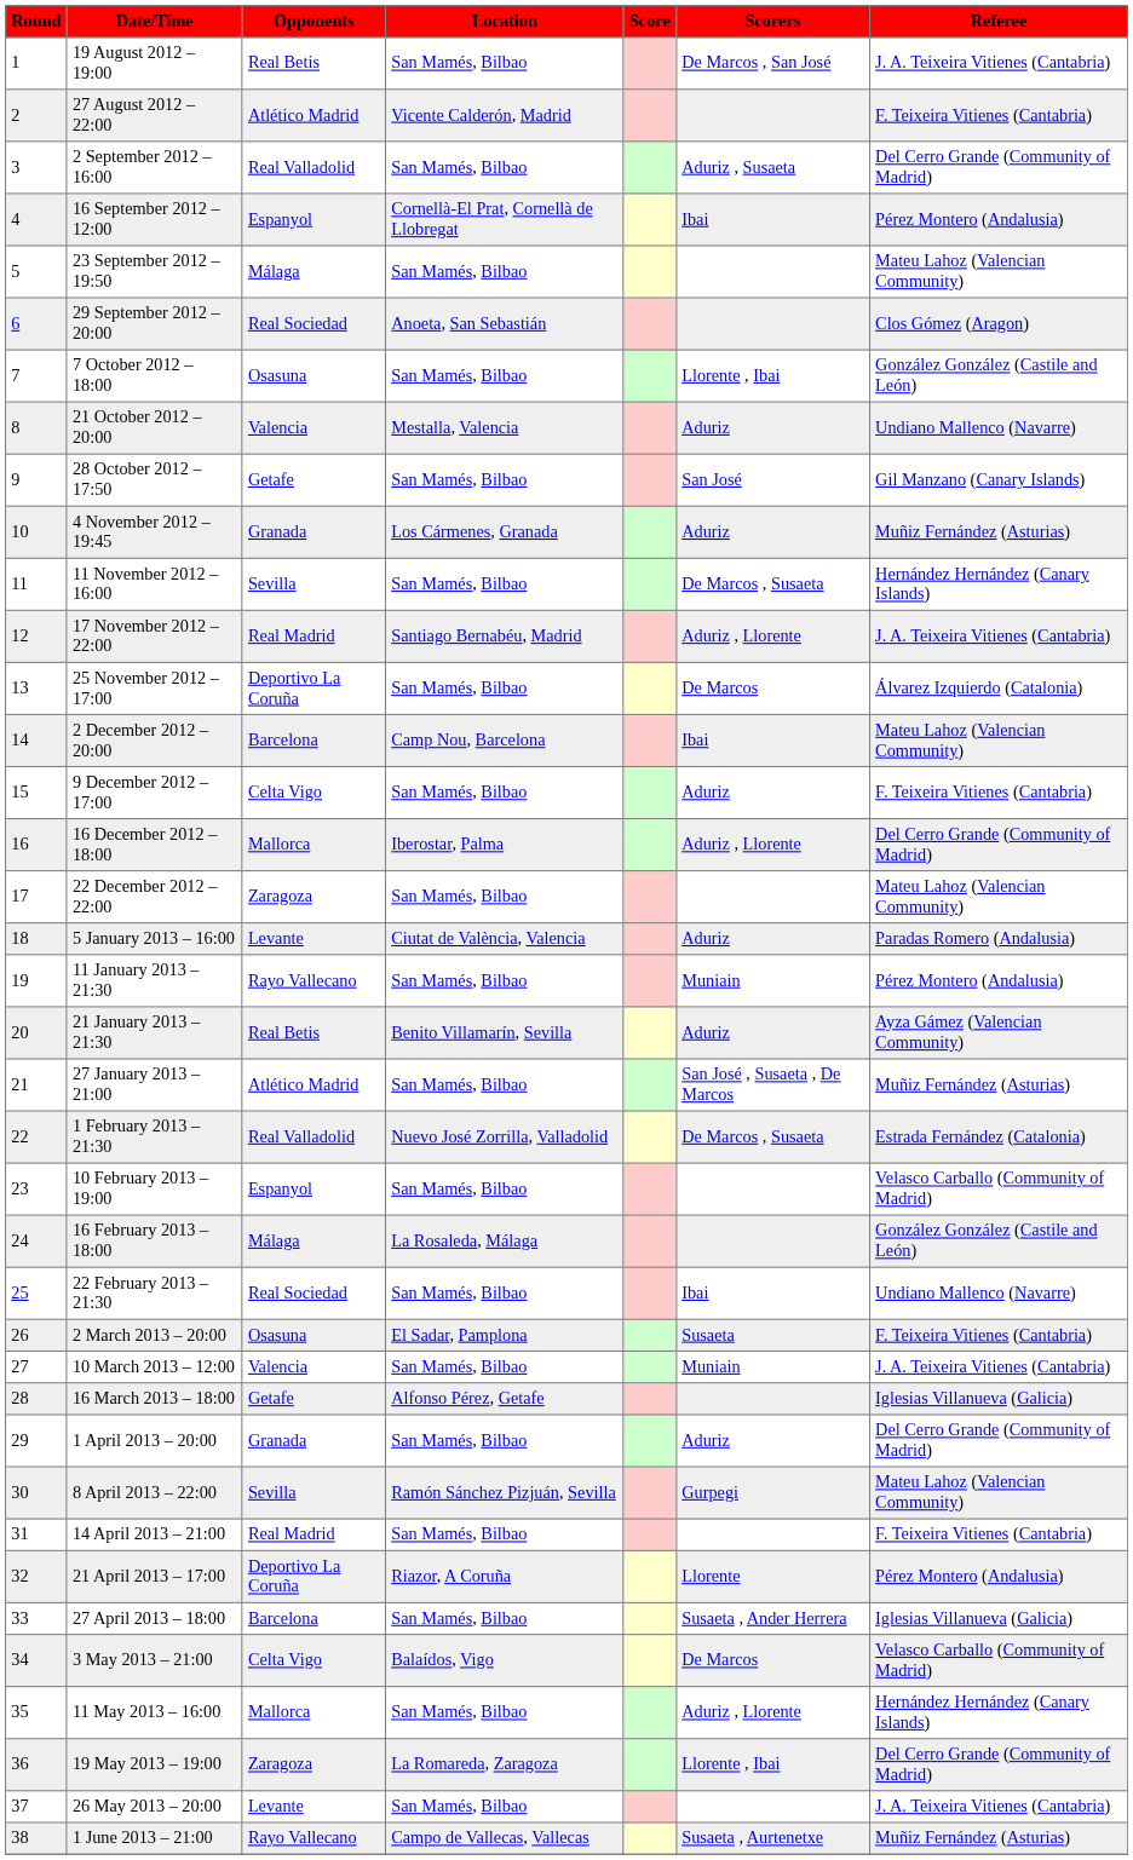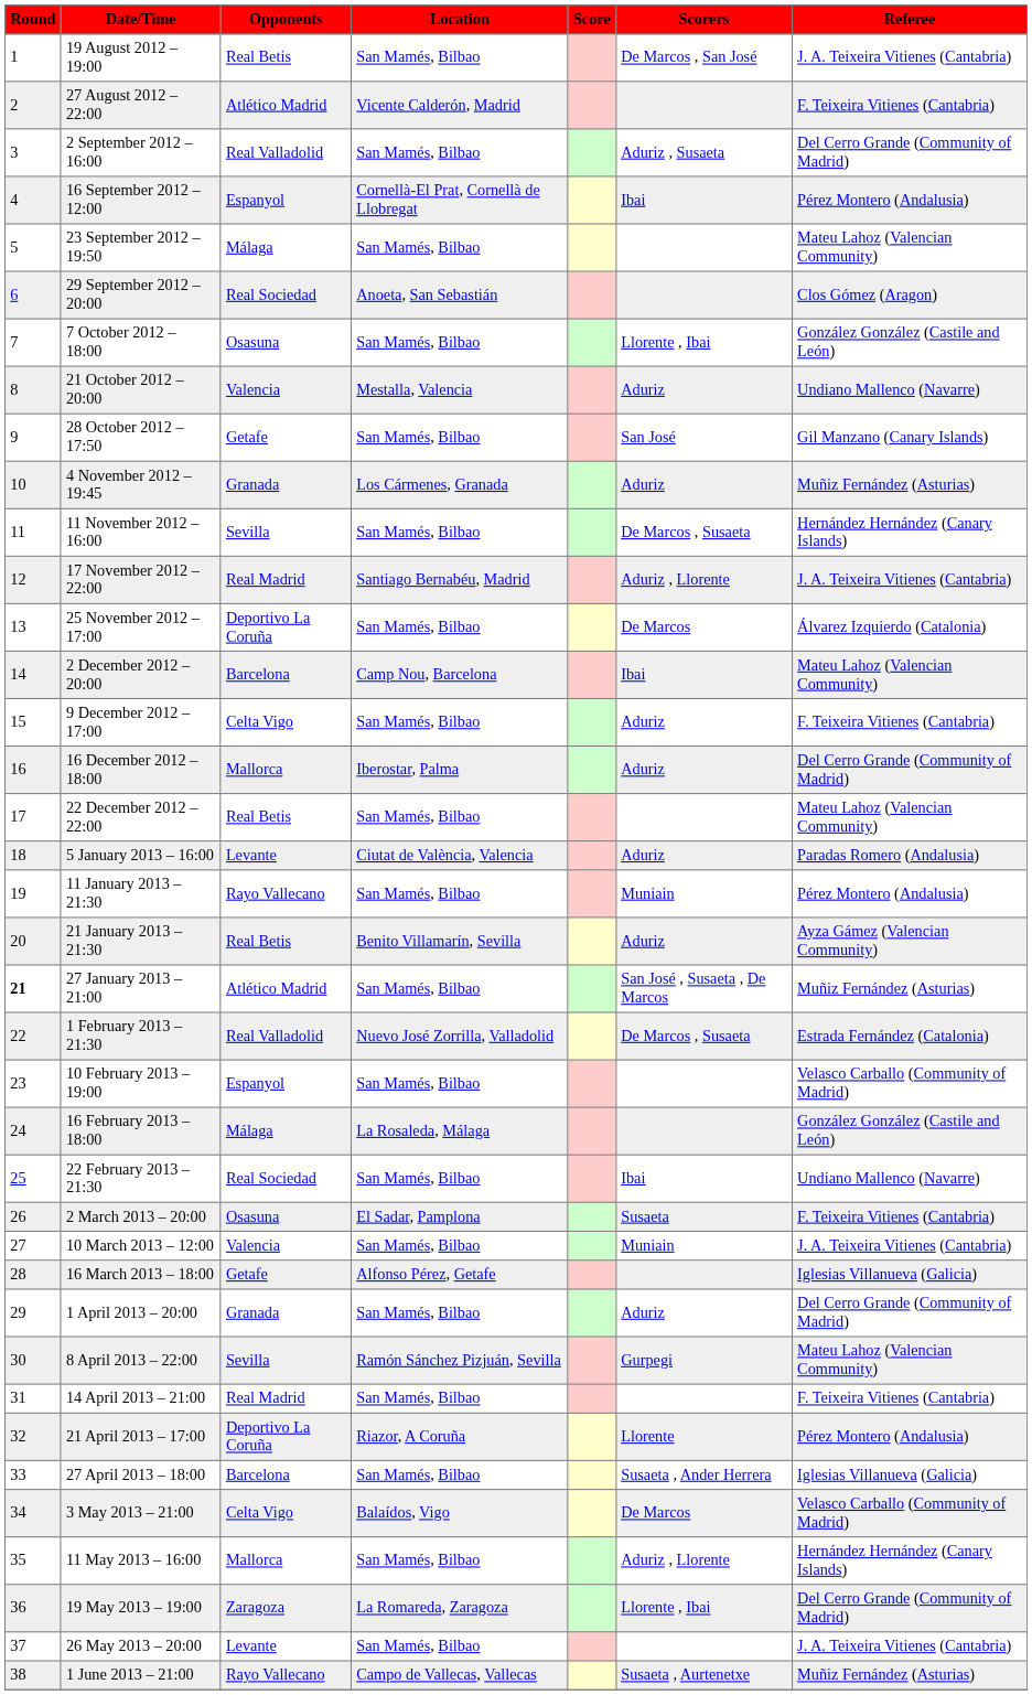 <table cellpadding="4" cellspacing="0" border="1" style="text-align: left; font-size: 85%; border: gray solid 1px; border-collapse: collapse;">
 <tr align="center" bgcolor="#FF0000">
 <th>Round</th>
 <th>Date/Time</th>
 <th>Opponents</th>
 <th>Location</th>
 <th>Score</th>
 <th>Scorers</th>
 <th>Referee</th>
 </tr>
 <tr>
 <td>1</td>
 <td>19 August 2012 – 19:00</td>
 <td><a href='#'>Real Betis</a></td>
 <td><a href='#'>San Mamés</a>, <a href='#'>Bilbao</a></td>
 <td bgcolor="#FFCCCC"></td>
 <td><a href='#'>De Marcos</a> , <a href='#'>San José</a> </td>
 <td><a href='#'>J. A. Teixeira Vitienes</a> (<a href='#'>Cantabria</a>)</td>
 </tr>
 <tr bgcolor="#EFEFEF">
 <td>2</td>
 <td>27 August 2012 – 22:00</td>
 <td><a href='#'>Atlético Madrid</a></td>
 <td><a href='#'>Vicente Calderón</a>, <a href='#'>Madrid</a></td>
 <td bgcolor="#FFCCCC"></td>
 <td></td>
 <td><a href='#'>F. Teixeira Vitienes</a> (<a href='#'>Cantabria</a>)</td>
 </tr>
 <tr>
 <td>3</td>
 <td>2 September 2012 – 16:00</td>
 <td><a href='#'>Real Valladolid</a></td>
 <td><a href='#'>San Mamés</a>, <a href='#'>Bilbao</a></td>
 <td bgcolor="#CCFFCC"></td>
 <td><a href='#'>Aduriz</a> , <a href='#'>Susaeta</a> </td>
 <td><a href='#'>Del Cerro Grande</a> (<a href='#'>Community of Madrid</a>)</td>
 </tr>
 <tr bgcolor="#EFEFEF">
 <td>4</td>
 <td>16 September 2012 – 12:00</td>
 <td><a href='#'>Espanyol</a></td>
 <td><a href='#'>Cornellà-El Prat</a>, <a href='#'>Cornellà de Llobregat</a></td>
 <td bgcolor="#FFFFCC"></td>
 <td><a href='#'>Ibai</a> </td>
 <td><a href='#'>Pérez Montero</a> (<a href='#'>Andalusia</a>)</td>
 </tr>
 <tr>
 <td>5</td>
 <td>23 September 2012 – 19:50</td>
 <td><a href='#'>Málaga</a></td>
 <td><a href='#'>San Mamés</a>, <a href='#'>Bilbao</a></td>
 <td bgcolor="#FFFFCC"></td>
 <td></td>
 <td><a href='#'>Mateu Lahoz</a> (<a href='#'>Valencian Community</a>)</td>
 </tr>
 <tr bgcolor="#EFEFEF">
 <td><a href='#'>6</a></td>
 <td>29 September 2012 – 20:00</td>
 <td><a href='#'>Real Sociedad</a></td>
 <td><a href='#'>Anoeta</a>, <a href='#'>San Sebastián</a></td>
 <td bgcolor="#FFCCCC"></td>
 <td></td>
 <td><a href='#'>Clos Gómez</a> (<a href='#'>Aragon</a>)</td>
 </tr>
 <tr>
 <td>7</td>
 <td>7 October 2012 – 18:00</td>
 <td><a href='#'>Osasuna</a></td>
 <td><a href='#'>San Mamés</a>, <a href='#'>Bilbao</a></td>
 <td bgcolor="#CCFFCC"></td>
 <td><a href='#'>Llorente</a> , <a href='#'>Ibai</a> </td>
 <td><a href='#'>González González</a> (<a href='#'>Castile and León</a>)</td>
 </tr>
 <tr bgcolor="#EFEFEF">
 <td>8</td>
 <td>21 October 2012 – 20:00</td>
 <td><a href='#'>Valencia</a></td>
 <td><a href='#'>Mestalla</a>, <a href='#'>Valencia</a></td>
 <td bgcolor="#FFCCCC"></td>
 <td><a href='#'>Aduriz</a> </td>
 <td><a href='#'>Undiano Mallenco</a> (<a href='#'>Navarre</a>)</td>
 </tr>
 <tr>
 <td>9</td>
 <td>28 October 2012 – 17:50</td>
 <td><a href='#'>Getafe</a></td>
 <td><a href='#'>San Mamés</a>, <a href='#'>Bilbao</a></td>
 <td bgcolor="#FFCCCC"></td>
 <td><a href='#'>San José</a> </td>
 <td><a href='#'>Gil Manzano</a> (<a href='#'>Canary Islands</a>)</td>
 </tr>
 <tr bgcolor="#EFEFEF">
 <td>10</td>
 <td>4 November 2012 – 19:45</td>
 <td><a href='#'>Granada</a></td>
 <td><a href='#'>Los Cármenes</a>, <a href='#'>Granada</a></td>
 <td bgcolor="#CCFFCC"></td>
 <td><a href='#'>Aduriz</a> </td>
 <td><a href='#'>Muñiz Fernández</a> (<a href='#'>Asturias</a>)</td>
 </tr>
 <tr>
 <td>11</td>
 <td>11 November 2012 – 16:00</td>
 <td><a href='#'>Sevilla</a></td>
 <td><a href='#'>San Mamés</a>, <a href='#'>Bilbao</a></td>
 <td bgcolor="#CCFFCC"></td>
 <td><a href='#'>De Marcos</a> , <a href='#'>Susaeta</a> </td>
 <td><a href='#'>Hernández Hernández</a> (<a href='#'>Canary Islands</a>)</td>
 </tr>
 <tr bgcolor="#EFEFEF">
 <td>12</td>
 <td>17 November 2012 – 22:00</td>
 <td><a href='#'>Real Madrid</a></td>
 <td><a href='#'>Santiago Bernabéu</a>, <a href='#'>Madrid</a></td>
 <td bgcolor="#FFCCCC"></td>
 <td><a href='#'>Aduriz</a> , <a href='#'>Llorente</a> </td>
 <td><a href='#'>J. A. Teixeira Vitienes</a> (<a href='#'>Cantabria</a>)</td>
 </tr>
 <tr>
 <td>13</td>
 <td>25 November 2012 – 17:00</td>
 <td><a href='#'>Deportivo La Coruña</a></td>
 <td><a href='#'>San Mamés</a>, <a href='#'>Bilbao</a></td>
 <td bgcolor="#FFFFCC"></td>
 <td><a href='#'>De Marcos</a> </td>
 <td><a href='#'>Álvarez Izquierdo</a> (<a href='#'>Catalonia</a>)</td>
 </tr>
 <tr bgcolor="#EFEFEF">
 <td>14</td>
 <td>2 December 2012 – 20:00</td>
 <td><a href='#'>Barcelona</a></td>
 <td><a href='#'>Camp Nou</a>, <a href='#'>Barcelona</a></td>
 <td bgcolor="#FFCCCC"></td>
 <td><a href='#'>Ibai</a> </td>
 <td><a href='#'>Mateu Lahoz</a> (<a href='#'>Valencian Community</a>)</td>
 </tr>
 <tr>
 <td>15</td>
 <td>9 December 2012 – 17:00</td>
 <td><a href='#'>Celta Vigo</a></td>
 <td><a href='#'>San Mamés</a>, <a href='#'>Bilbao</a></td>
 <td bgcolor="#CCFFCC"></td>
 <td><a href='#'>Aduriz</a> </td>
 <td><a href='#'>F. Teixeira Vitienes</a> (<a href='#'>Cantabria</a>)</td>
 </tr>
 <tr bgcolor="#EFEFEF">
 <td>16</td>
 <td>16 December 2012 – 18:00</td>
 <td><a href='#'>Mallorca</a></td>
 <td><a href='#'>Iberostar</a>, <a href='#'>Palma</a></td>
 <td bgcolor="#CCFFCC"></td>
-<td><a href='#'>Aduriz</a> , <a href='#'>Llorente</a> </td>
+<td><a href='#'>Aduriz</a> </td>
 <td><a href='#'>Del Cerro Grande</a> (<a href='#'>Community of Madrid</a>)</td>
 </tr>
 <tr>
 <td>17</td>
 <td>22 December 2012 – 22:00</td>
-<td><a href='#'>Zaragoza</a></td>
+<td><a href='#'>Real Betis</a></td>
 <td><a href='#'>San Mamés</a>, <a href='#'>Bilbao</a></td>
 <td bgcolor="#FFCCCC"></td>
 <td></td>
 <td><a href='#'>Mateu Lahoz</a> (<a href='#'>Valencian Community</a>)</td>
 </tr>
 <tr bgcolor="#EFEFEF">
 <td>18</td>
 <td>5 January 2013 – 16:00</td>
 <td><a href='#'>Levante</a></td>
 <td><a href='#'>Ciutat de València</a>, <a href='#'>Valencia</a></td>
 <td bgcolor="#FFCCCC"></td>
 <td><a href='#'>Aduriz</a> </td>
 <td><a href='#'>Paradas Romero</a> (<a href='#'>Andalusia</a>)</td>
 </tr>
 <tr>
 <td>19</td>
 <td>11 January 2013 – 21:30</td>
 <td><a href='#'>Rayo Vallecano</a></td>
 <td><a href='#'>San Mamés</a>, <a href='#'>Bilbao</a></td>
 <td bgcolor="#FFCCCC"></td>
 <td><a href='#'>Muniain</a> </td>
 <td><a href='#'>Pérez Montero</a> (<a href='#'>Andalusia</a>)</td>
 </tr>
 <tr bgcolor="#EFEFEF">
 <td>20</td>
 <td>21 January 2013 – 21:30</td>
 <td><a href='#'>Real Betis</a></td>
 <td><a href='#'>Benito Villamarín</a>, <a href='#'>Sevilla</a></td>
 <td bgcolor="#FFFFCC"></td>
 <td><a href='#'>Aduriz</a> </td>
 <td><a href='#'>Ayza Gámez</a> (<a href='#'>Valencian Community</a>)</td>
 </tr>
 <tr>
-<td>21</td>
+<td><strong>21</strong></td>
 <td>27 January 2013 – 21:00</td>
 <td><a href='#'>Atlético Madrid</a></td>
 <td><a href='#'>San Mamés</a>, <a href='#'>Bilbao</a></td>
 <td bgcolor="#CCFFCC"></td>
 <td><a href='#'>San José</a> , <a href='#'>Susaeta</a> , <a href='#'>De Marcos</a> </td>
 <td><a href='#'>Muñiz Fernández</a> (<a href='#'>Asturias</a>)</td>
 </tr>
 <tr bgcolor="#EFEFEF">
 <td>22</td>
 <td>1 February 2013 – 21:30</td>
 <td><a href='#'>Real Valladolid</a></td>
 <td><a href='#'>Nuevo José Zorrilla</a>, <a href='#'>Valladolid</a></td>
 <td bgcolor="#FFFFCC"></td>
 <td><a href='#'>De Marcos</a> , <a href='#'>Susaeta</a> </td>
 <td><a href='#'>Estrada Fernández</a> (<a href='#'>Catalonia</a>)</td>
 </tr>
 <tr>
 <td>23</td>
 <td>10 February 2013 – 19:00</td>
 <td><a href='#'>Espanyol</a></td>
 <td><a href='#'>San Mamés</a>, <a href='#'>Bilbao</a></td>
 <td bgcolor="#FFCCCC"></td>
 <td></td>
 <td><a href='#'>Velasco Carballo</a> (<a href='#'>Community of Madrid</a>)</td>
 </tr>
 <tr bgcolor="#EFEFEF">
 <td>24</td>
 <td>16 February 2013 – 18:00</td>
 <td><a href='#'>Málaga</a></td>
 <td><a href='#'>La Rosaleda</a>, <a href='#'>Málaga</a></td>
 <td bgcolor="#FFCCCC"></td>
 <td></td>
 <td><a href='#'>González González</a> (<a href='#'>Castile and León</a>)</td>
 </tr>
 <tr>
 <td><a href='#'>25</a></td>
 <td>22 February 2013 – 21:30</td>
 <td><a href='#'>Real Sociedad</a></td>
 <td><a href='#'>San Mamés</a>, <a href='#'>Bilbao</a></td>
 <td bgcolor="#FFCCCC"></td>
 <td><a href='#'>Ibai</a> </td>
 <td><a href='#'>Undiano Mallenco</a> (<a href='#'>Navarre</a>)</td>
 </tr>
 <tr bgcolor="#EFEFEF">
 <td>26</td>
 <td>2 March 2013 – 20:00</td>
 <td><a href='#'>Osasuna</a></td>
 <td><a href='#'>El Sadar</a>, <a href='#'>Pamplona</a></td>
 <td bgcolor="#CCFFCC"></td>
 <td><a href='#'>Susaeta</a> </td>
 <td><a href='#'>F. Teixeira Vitienes</a> (<a href='#'>Cantabria</a>)</td>
 </tr>
 <tr>
 <td>27</td>
 <td>10 March 2013 – 12:00</td>
 <td><a href='#'>Valencia</a></td>
 <td><a href='#'>San Mamés</a>, <a href='#'>Bilbao</a></td>
 <td bgcolor="#CCFFCC"></td>
 <td><a href='#'>Muniain</a> </td>
 <td><a href='#'>J. A. Teixeira Vitienes</a> (<a href='#'>Cantabria</a>)</td>
 </tr>
 <tr bgcolor="#EFEFEF">
 <td>28</td>
 <td>16 March 2013 – 18:00</td>
 <td><a href='#'>Getafe</a></td>
 <td><a href='#'>Alfonso Pérez</a>, <a href='#'>Getafe</a></td>
 <td bgcolor="#FFCCCC"></td>
 <td></td>
 <td><a href='#'>Iglesias Villanueva</a> (<a href='#'>Galicia</a>)</td>
 </tr>
 <tr>
 <td>29</td>
 <td>1 April 2013 – 20:00</td>
 <td><a href='#'>Granada</a></td>
 <td><a href='#'>San Mamés</a>, <a href='#'>Bilbao</a></td>
 <td bgcolor="#CCFFCC"></td>
 <td><a href='#'>Aduriz</a> </td>
 <td><a href='#'>Del Cerro Grande</a> (<a href='#'>Community of Madrid</a>)</td>
 </tr>
 <tr bgcolor="#EFEFEF">
 <td>30</td>
 <td>8 April 2013 – 22:00</td>
 <td><a href='#'>Sevilla</a></td>
 <td><a href='#'>Ramón Sánchez Pizjuán</a>, <a href='#'>Sevilla</a></td>
 <td bgcolor="#FFCCCC"></td>
 <td><a href='#'>Gurpegi</a> </td>
 <td><a href='#'>Mateu Lahoz</a> (<a href='#'>Valencian Community</a>)</td>
 </tr>
 <tr>
 <td>31</td>
 <td>14 April 2013 – 21:00</td>
 <td><a href='#'>Real Madrid</a></td>
 <td><a href='#'>San Mamés</a>, <a href='#'>Bilbao</a></td>
 <td bgcolor="#FFCCCC"></td>
 <td></td>
 <td><a href='#'>F. Teixeira Vitienes</a> (<a href='#'>Cantabria</a>)</td>
 </tr>
 <tr bgcolor="#EFEFEF">
 <td>32</td>
 <td>21 April 2013 – 17:00</td>
 <td><a href='#'>Deportivo La Coruña</a></td>
 <td><a href='#'>Riazor</a>, <a href='#'>A Coruña</a></td>
 <td bgcolor="#FFFFCC"></td>
 <td><a href='#'>Llorente</a> </td>
 <td><a href='#'>Pérez Montero</a> (<a href='#'>Andalusia</a>)</td>
 </tr>
 <tr>
 <td>33</td>
 <td>27 April 2013 – 18:00</td>
 <td><a href='#'>Barcelona</a></td>
 <td><a href='#'>San Mamés</a>, <a href='#'>Bilbao</a></td>
 <td bgcolor="#FFFFCC"></td>
 <td><a href='#'>Susaeta</a> , <a href='#'>Ander Herrera</a> </td>
 <td><a href='#'>Iglesias Villanueva</a> (<a href='#'>Galicia</a>)</td>
 </tr>
 <tr bgcolor="#EFEFEF">
 <td>34</td>
 <td>3 May 2013 – 21:00</td>
 <td><a href='#'>Celta Vigo</a></td>
 <td><a href='#'>Balaídos</a>, <a href='#'>Vigo</a></td>
 <td bgcolor="#FFFFCC"></td>
 <td><a href='#'>De Marcos</a> </td>
 <td><a href='#'>Velasco Carballo</a> (<a href='#'>Community of Madrid</a>)</td>
 </tr>
 <tr>
 <td>35</td>
 <td>11 May 2013 – 16:00</td>
 <td><a href='#'>Mallorca</a></td>
 <td><a href='#'>San Mamés</a>, <a href='#'>Bilbao</a></td>
 <td bgcolor="#CCFFCC"></td>
 <td><a href='#'>Aduriz</a> , <a href='#'>Llorente</a> </td>
 <td><a href='#'>Hernández Hernández</a> (<a href='#'>Canary Islands</a>)</td>
 </tr>
 <tr bgcolor="#EFEFEF">
 <td>36</td>
 <td>19 May 2013 – 19:00</td>
 <td><a href='#'>Zaragoza</a></td>
 <td><a href='#'>La Romareda</a>, <a href='#'>Zaragoza</a></td>
 <td bgcolor="#CCFFCC"></td>
 <td><a href='#'>Llorente</a> , <a href='#'>Ibai</a> </td>
 <td><a href='#'>Del Cerro Grande</a> (<a href='#'>Community of Madrid</a>)</td>
 </tr>
 <tr>
 <td>37</td>
 <td>26 May 2013 – 20:00</td>
 <td><a href='#'>Levante</a></td>
 <td><a href='#'>San Mamés</a>, <a href='#'>Bilbao</a></td>
 <td bgcolor="#FFCCCC"></td>
 <td></td>
 <td><a href='#'>J. A. Teixeira Vitienes</a> (<a href='#'>Cantabria</a>)</td>
 </tr>
 <tr bgcolor="#EFEFEF">
 <td>38</td>
 <td>1 June 2013 – 21:00</td>
 <td><a href='#'>Rayo Vallecano</a></td>
 <td><a href='#'>Campo de Vallecas</a>, <a href='#'>Vallecas</a></td>
 <td bgcolor="#FFFFCC"></td>
 <td><a href='#'>Susaeta</a> , <a href='#'>Aurtenetxe</a> </td>
 <td><a href='#'>Muñiz Fernández</a> (<a href='#'>Asturias</a>)</td>
 </tr>
 <tr>
 </tr>
 </table>
